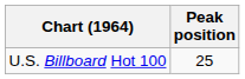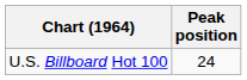 <table class="wikitable">
 <tr>
 <th align="left">Chart (1964)</th>
 <th align="left">Peak<br>position</th>
 </tr>
 <tr>
 <td align="left">U.S. <em><a href='#'>Billboard</a></em> <a href='#'>Hot 100</a></td>
-<td style="text-align:center;">25</td>
+<td style="text-align:center;">24</td>
 </tr>
 </table>
